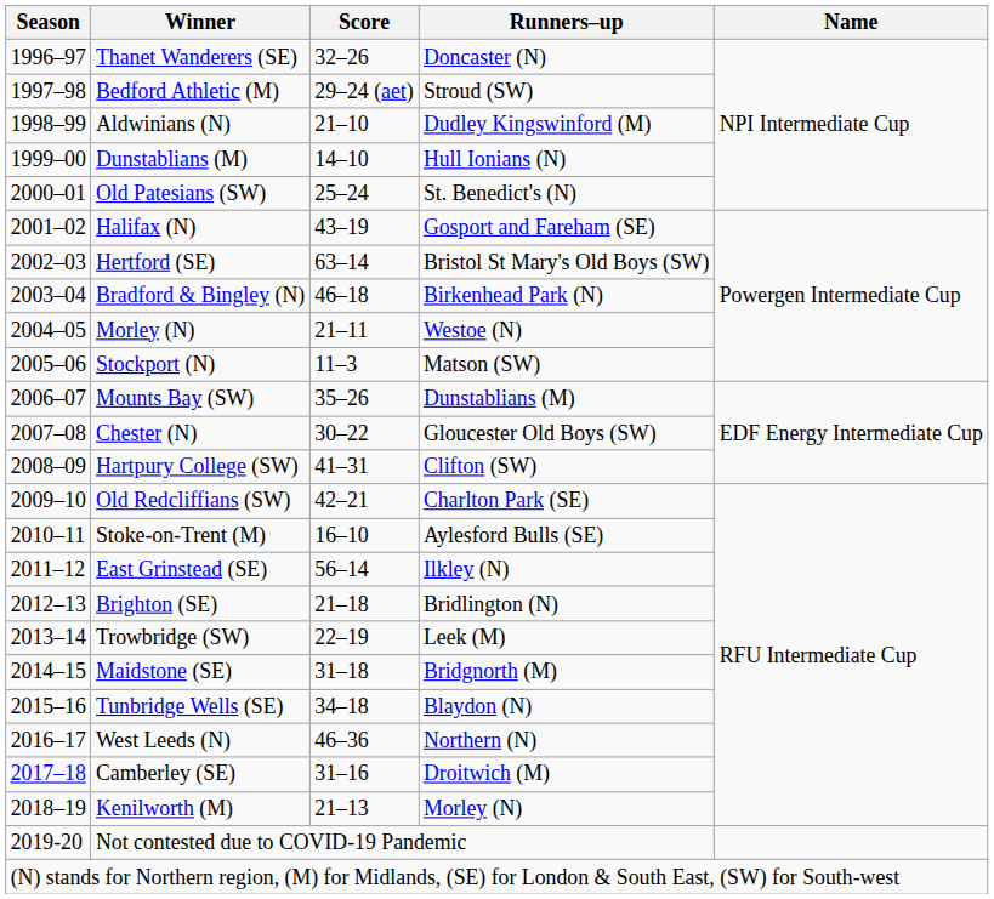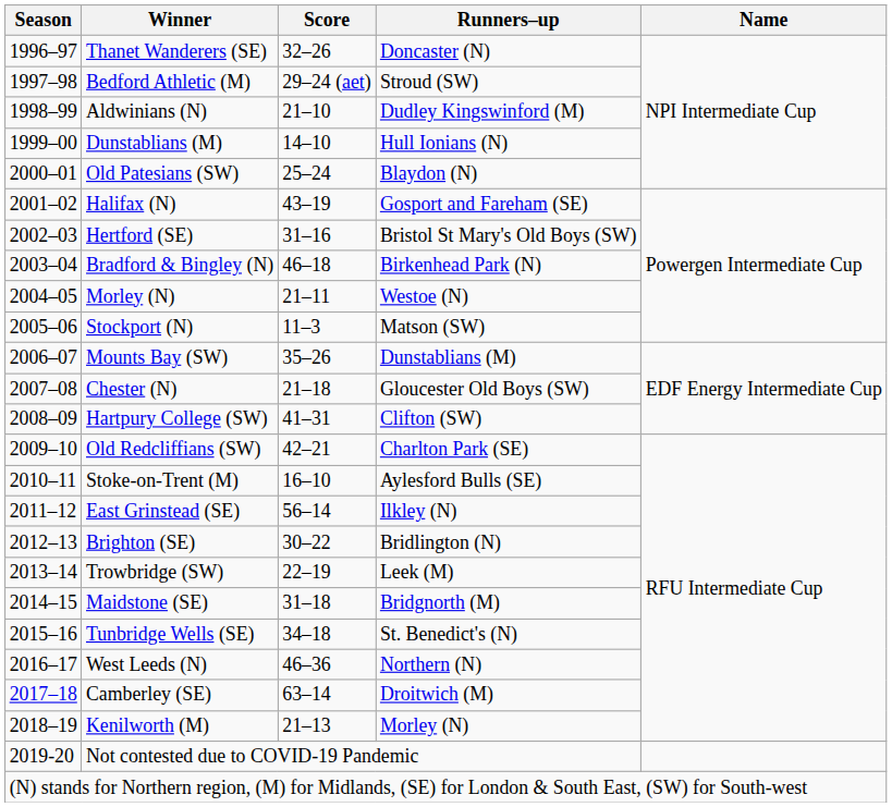 <table class="sortable wikitable">
 <tr>
 <th>Season</th>
 <th>Winner</th>
 <th>Score</th>
 <th>Runners–up</th>
 <th>Name</th>
 </tr>
 <tr>
 <td>1996–97</td>
 <td><a href='#'>Thanet Wanderers</a> (SE)</td>
 <td>32–26</td>
 <td><a href='#'>Doncaster</a> (N)</td>
 <td rowspan=5>NPI Intermediate Cup</td>
 </tr>
 <tr>
 <td>1997–98</td>
 <td><a href='#'>Bedford Athletic</a> (M)</td>
 <td>29–24 (<a href='#'>aet</a>)</td>
 <td>Stroud (SW)</td>
 </tr>
 <tr>
 <td>1998–99</td>
 <td>Aldwinians (N)</td>
 <td>21–10</td>
 <td><a href='#'>Dudley Kingswinford</a> (M)</td>
 </tr>
 <tr>
 <td>1999–00</td>
 <td><a href='#'>Dunstablians</a> (M)</td>
 <td>14–10</td>
 <td><a href='#'>Hull Ionians</a> (N)</td>
 </tr>
 <tr>
 <td>2000–01</td>
 <td><a href='#'>Old Patesians</a> (SW)</td>
 <td>25–24</td>
-<td>St. Benedict's (N)</td>
+<td><a href='#'>Blaydon</a> (N)</td>
 </tr>
 <tr>
 <td>2001–02</td>
 <td><a href='#'>Halifax</a> (N)</td>
 <td>43–19</td>
 <td><a href='#'>Gosport and Fareham</a> (SE)</td>
 <td rowspan=5>Powergen Intermediate Cup</td>
 </tr>
 <tr>
 <td>2002–03</td>
 <td><a href='#'>Hertford</a> (SE)</td>
-<td>63–14</td>
+<td>31–16</td>
 <td>Bristol St Mary's Old Boys (SW)</td>
 </tr>
 <tr>
 <td>2003–04</td>
 <td><a href='#'>Bradford & Bingley</a> (N)</td>
 <td>46–18</td>
 <td><a href='#'>Birkenhead Park</a> (N)</td>
 </tr>
 <tr>
 <td>2004–05</td>
 <td><a href='#'>Morley</a> (N)</td>
 <td>21–11</td>
 <td><a href='#'>Westoe</a> (N)</td>
 </tr>
 <tr>
 <td>2005–06</td>
 <td><a href='#'>Stockport</a> (N)</td>
 <td>11–3</td>
 <td>Matson (SW)</td>
 </tr>
 <tr>
 <td>2006–07</td>
 <td><a href='#'>Mounts Bay</a> (SW)</td>
 <td>35–26</td>
 <td><a href='#'>Dunstablians</a> (M)</td>
 <td rowspan=3>EDF Energy Intermediate Cup</td>
 </tr>
 <tr>
 <td>2007–08</td>
 <td><a href='#'>Chester</a> (N)</td>
-<td>30–22</td>
+<td>21–18</td>
 <td>Gloucester Old Boys (SW)</td>
 </tr>
 <tr>
 <td>2008–09</td>
 <td><a href='#'>Hartpury College</a> (SW)</td>
 <td>41–31</td>
 <td><a href='#'>Clifton</a> (SW)</td>
 </tr>
 <tr>
 <td>2009–10</td>
 <td><a href='#'>Old Redcliffians</a> (SW)</td>
 <td>42–21</td>
 <td><a href='#'>Charlton Park</a> (SE)</td>
 <td rowspan=10>RFU Intermediate Cup</td>
 </tr>
 <tr>
 <td>2010–11</td>
 <td>Stoke-on-Trent (M)</td>
 <td>16–10</td>
 <td>Aylesford Bulls (SE)</td>
 </tr>
 <tr>
 <td>2011–12</td>
 <td><a href='#'>East Grinstead</a> (SE)</td>
 <td>56–14</td>
 <td><a href='#'>Ilkley</a> (N)</td>
 </tr>
 <tr>
 <td>2012–13</td>
 <td><a href='#'>Brighton</a> (SE)</td>
-<td>21–18</td>
+<td>30–22</td>
 <td>Bridlington (N)</td>
 </tr>
 <tr>
 <td>2013–14</td>
 <td>Trowbridge (SW)</td>
 <td>22–19</td>
 <td>Leek (M)</td>
 </tr>
 <tr>
 <td>2014–15</td>
 <td><a href='#'>Maidstone</a> (SE)</td>
 <td>31–18</td>
 <td><a href='#'>Bridgnorth</a> (M)</td>
 </tr>
 <tr>
 <td>2015–16</td>
 <td><a href='#'>Tunbridge Wells</a> (SE)</td>
 <td>34–18</td>
-<td><a href='#'>Blaydon</a> (N)</td>
+<td>St. Benedict's (N)</td>
 </tr>
 <tr>
 <td>2016–17</td>
 <td>West Leeds (N)</td>
 <td>46–36</td>
 <td><a href='#'>Northern</a> (N)</td>
 </tr>
 <tr>
 <td><a href='#'>2017–18</a></td>
 <td>Camberley (SE)</td>
-<td>31–16</td>
+<td>63–14</td>
 <td><a href='#'>Droitwich</a> (M)</td>
 </tr>
 <tr>
 <td>2018–19</td>
 <td><a href='#'>Kenilworth</a> (M)</td>
 <td>21–13</td>
 <td><a href='#'>Morley</a> (N)</td>
 </tr>
 <tr>
 <td>2019-20</td>
 <td colspan="3">Not contested due to COVID-19 Pandemic</td>
 <td></td>
 </tr>
 <tr>
 <td colspan="15" style="border:0px">(N) stands for Northern region, (M) for Midlands, (SE) for London & South East, (SW) for South-west</td>
 </tr>
 </table>
